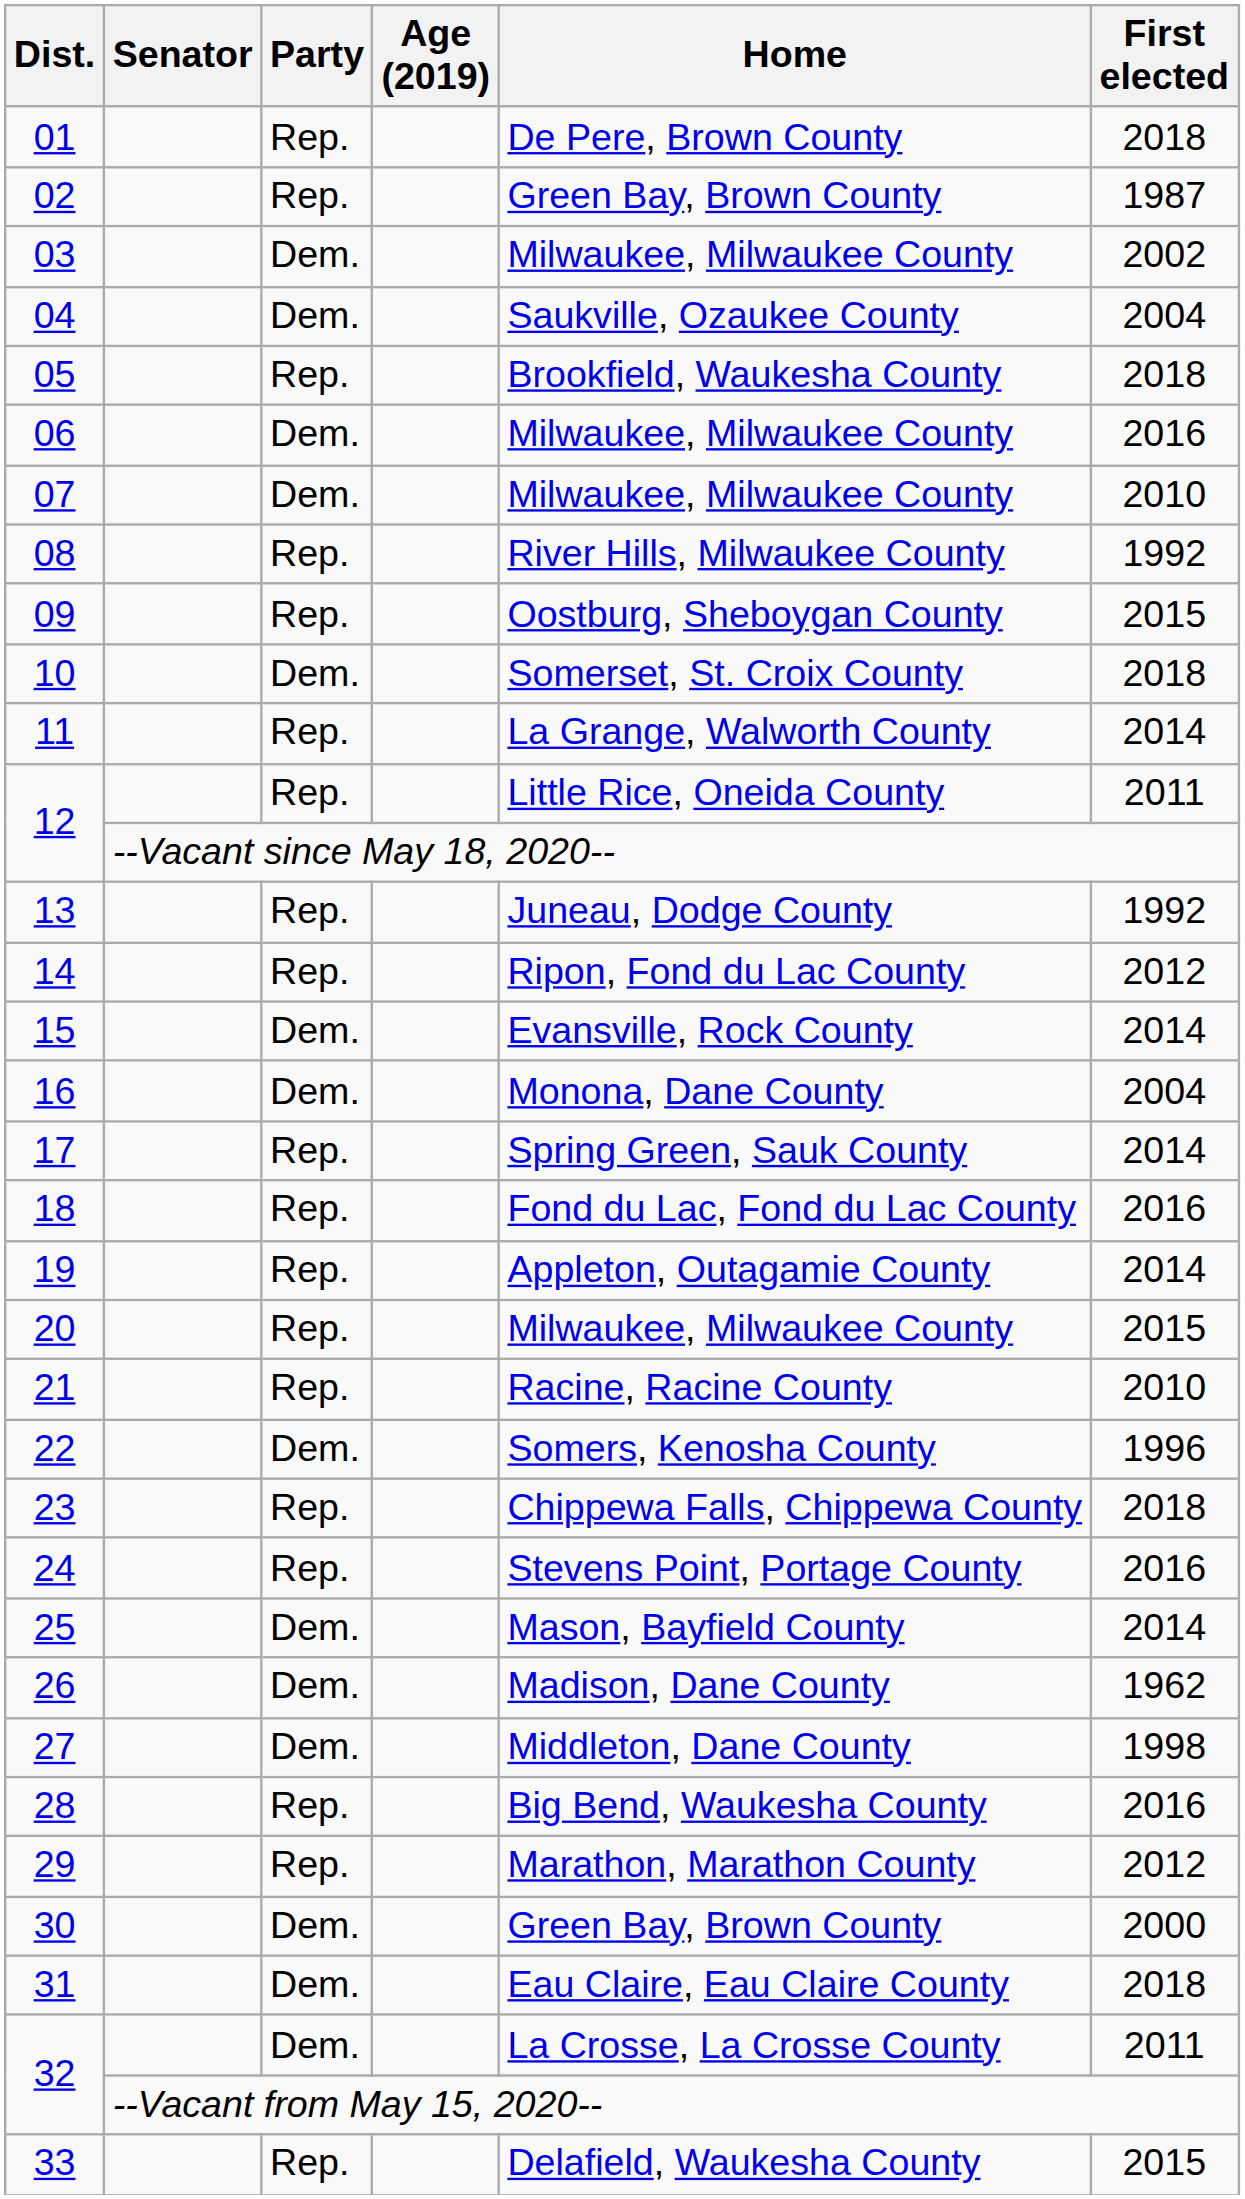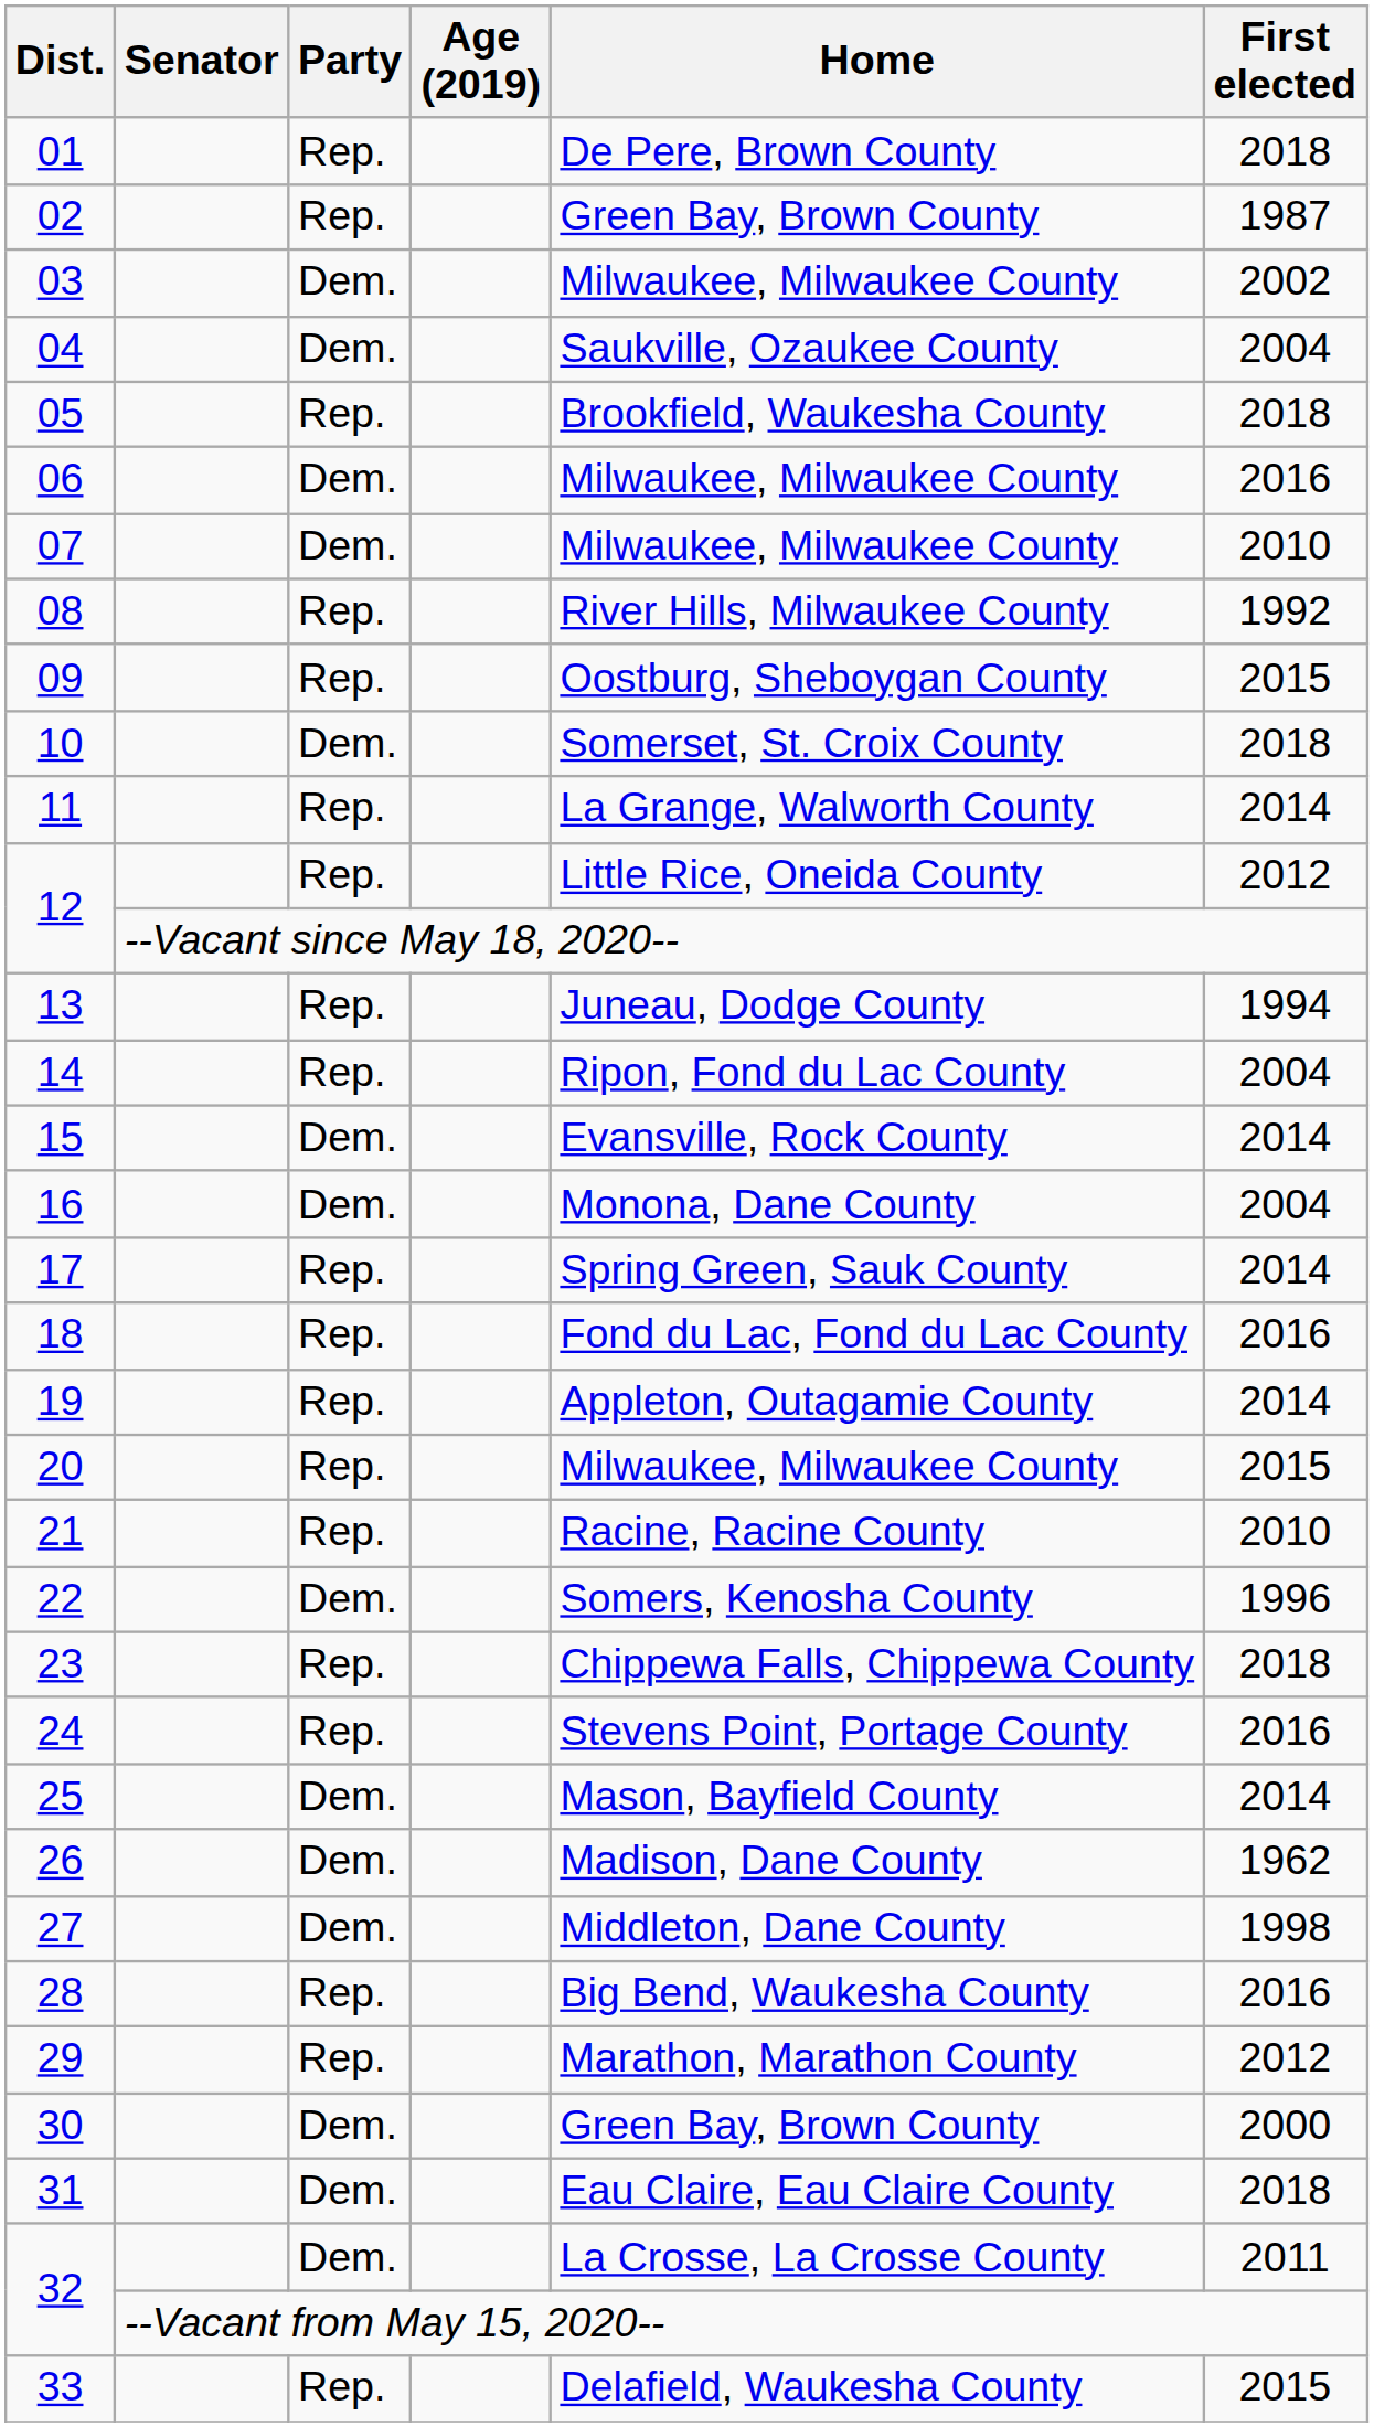 <table class="wikitable sortable">
 <tr>
 <th>Dist.</th>
 <th>Senator</th>
 <th>Party</th>
 <th>Age<br>(2019)</th>
 <th>Home</th>
 <th>First<br>elected</th>
 </tr>
 <tr>
 <td align="center"><a href='#'>01</a></td>
 <td></td>
 <td>Rep.</td>
 <td align="center"></td>
 <td><a href='#'>De Pere</a>, <a href='#'>Brown County</a></td>
 <td align="center">2018</td>
 </tr>
 <tr>
 <td align="center"><a href='#'>02</a></td>
 <td></td>
 <td>Rep.</td>
 <td align="center"></td>
 <td><a href='#'>Green Bay</a>, <a href='#'>Brown County</a></td>
 <td align="center">1987</td>
 </tr>
 <tr>
 <td align="center"><a href='#'>03</a></td>
 <td></td>
 <td>Dem.</td>
 <td align="center"></td>
 <td><a href='#'>Milwaukee</a>, <a href='#'>Milwaukee County</a></td>
 <td align="center">2002</td>
 </tr>
 <tr>
 <td align="center"><a href='#'>04</a></td>
 <td></td>
 <td>Dem.</td>
 <td align="center"></td>
 <td><a href='#'>Saukville</a>, <a href='#'>Ozaukee County</a></td>
 <td align="center">2004</td>
 </tr>
 <tr>
 <td align="center"><a href='#'>05</a></td>
 <td></td>
 <td>Rep.</td>
 <td align="center"></td>
 <td><a href='#'>Brookfield</a>, <a href='#'>Waukesha County</a></td>
 <td align="center">2018</td>
 </tr>
 <tr>
 <td align="center"><a href='#'>06</a></td>
 <td></td>
 <td>Dem.</td>
 <td align="center"></td>
 <td><a href='#'>Milwaukee</a>, <a href='#'>Milwaukee County</a></td>
 <td align="center">2016</td>
 </tr>
 <tr>
 <td align="center"><a href='#'>07</a></td>
 <td></td>
 <td>Dem.</td>
 <td align="center"></td>
 <td><a href='#'>Milwaukee</a>, <a href='#'>Milwaukee County</a></td>
 <td align="center">2010</td>
 </tr>
 <tr>
 <td align="center"><a href='#'>08</a></td>
 <td></td>
 <td>Rep.</td>
 <td align="center"></td>
 <td><a href='#'>River Hills</a>, <a href='#'>Milwaukee County</a></td>
 <td align="center">1992</td>
 </tr>
 <tr>
 <td align="center"><a href='#'>09</a></td>
 <td></td>
 <td>Rep.</td>
 <td align="center"></td>
 <td><a href='#'>Oostburg</a>, <a href='#'>Sheboygan County</a></td>
 <td align="center">2015</td>
 </tr>
 <tr>
 <td align="center"><a href='#'>10</a></td>
 <td></td>
 <td>Dem.</td>
 <td align="center"></td>
 <td><a href='#'>Somerset</a>, <a href='#'>St. Croix County</a></td>
 <td align="center">2018</td>
 </tr>
 <tr>
 <td align="center"><a href='#'>11</a></td>
 <td></td>
 <td>Rep.</td>
 <td align="center"></td>
 <td><a href='#'>La Grange</a>, <a href='#'>Walworth County</a></td>
 <td align="center">2014</td>
 </tr>
 <tr>
 <td rowspan="2" align="center"><a href='#'>12</a></td>
 <td> </td>
 <td>Rep.</td>
 <td align="center"></td>
 <td><a href='#'>Little Rice</a>, <a href='#'>Oneida County</a></td>
-<td align="center">2011</td>
+<td align="center">2012</td>
 </tr>
 <tr>
 <td colspan="5"><em>--Vacant since May 18, 2020--</em></td>
 </tr>
 <tr>
 <td align="center"><a href='#'>13</a></td>
 <td></td>
 <td>Rep.</td>
 <td align="center"></td>
 <td><a href='#'>Juneau</a>, <a href='#'>Dodge County</a></td>
-<td align="center">1992</td>
+<td align="center">1994</td>
 </tr>
 <tr>
 <td align="center"><a href='#'>14</a></td>
 <td></td>
 <td>Rep.</td>
 <td align="center"></td>
 <td><a href='#'>Ripon</a>, <a href='#'>Fond du Lac County</a></td>
-<td align="center">2012</td>
+<td align="center">2004</td>
 </tr>
 <tr>
 <td align="center"><a href='#'>15</a></td>
 <td></td>
 <td>Dem.</td>
 <td align="center"></td>
 <td><a href='#'>Evansville</a>, <a href='#'>Rock County</a></td>
 <td align="center">2014</td>
 </tr>
 <tr>
 <td align="center"><a href='#'>16</a></td>
 <td></td>
 <td>Dem.</td>
 <td align="center"></td>
 <td><a href='#'>Monona</a>, <a href='#'>Dane County</a></td>
 <td align="center">2004</td>
 </tr>
 <tr>
 <td align="center"><a href='#'>17</a></td>
 <td></td>
 <td>Rep.</td>
 <td align="center"></td>
 <td><a href='#'>Spring Green</a>, <a href='#'>Sauk County</a></td>
 <td align="center">2014</td>
 </tr>
 <tr>
 <td align="center"><a href='#'>18</a></td>
 <td></td>
 <td>Rep.</td>
 <td align="center"></td>
 <td><a href='#'>Fond du Lac</a>, <a href='#'>Fond du Lac County</a></td>
 <td align="center">2016</td>
 </tr>
 <tr>
 <td align="center"><a href='#'>19</a></td>
 <td></td>
 <td>Rep.</td>
 <td align="center"></td>
 <td><a href='#'>Appleton</a>, <a href='#'>Outagamie County</a></td>
 <td align="center">2014</td>
 </tr>
 <tr>
 <td align="center"><a href='#'>20</a></td>
 <td></td>
 <td>Rep.</td>
 <td align="center"></td>
 <td><a href='#'>Milwaukee</a>, <a href='#'>Milwaukee County</a></td>
 <td align="center">2015</td>
 </tr>
 <tr>
 <td align="center"><a href='#'>21</a></td>
 <td></td>
 <td>Rep.</td>
 <td align="center"></td>
 <td><a href='#'>Racine</a>, <a href='#'>Racine County</a></td>
 <td align="center">2010</td>
 </tr>
 <tr>
 <td align="center"><a href='#'>22</a></td>
 <td></td>
 <td>Dem.</td>
 <td align="center"></td>
 <td><a href='#'>Somers</a>, <a href='#'>Kenosha County</a></td>
 <td align="center">1996</td>
 </tr>
 <tr>
 <td align="center"><a href='#'>23</a></td>
 <td></td>
 <td>Rep.</td>
 <td align="center"></td>
 <td><a href='#'>Chippewa Falls</a>, <a href='#'>Chippewa County</a></td>
 <td align="center">2018</td>
 </tr>
 <tr>
 <td align="center"><a href='#'>24</a></td>
 <td></td>
 <td>Rep.</td>
 <td align="center"></td>
 <td><a href='#'>Stevens Point</a>, <a href='#'>Portage County</a></td>
 <td align="center">2016</td>
 </tr>
 <tr>
 <td align="center"><a href='#'>25</a></td>
 <td></td>
 <td>Dem.</td>
 <td align="center"></td>
 <td><a href='#'>Mason</a>, <a href='#'>Bayfield County</a></td>
 <td align="center">2014</td>
 </tr>
 <tr>
 <td align="center"><a href='#'>26</a></td>
 <td></td>
 <td>Dem.</td>
 <td align="center"></td>
 <td><a href='#'>Madison</a>, <a href='#'>Dane County</a></td>
 <td align="center">1962</td>
 </tr>
 <tr>
 <td align="center"><a href='#'>27</a></td>
 <td></td>
 <td>Dem.</td>
 <td align="center"></td>
 <td><a href='#'>Middleton</a>, <a href='#'>Dane County</a></td>
 <td align="center">1998</td>
 </tr>
 <tr>
 <td align="center"><a href='#'>28</a></td>
 <td></td>
 <td>Rep.</td>
 <td align="center"></td>
 <td><a href='#'>Big Bend</a>, <a href='#'>Waukesha County</a></td>
 <td align="center">2016</td>
 </tr>
 <tr>
 <td align="center"><a href='#'>29</a></td>
 <td></td>
 <td>Rep.</td>
 <td align="center"></td>
 <td><a href='#'>Marathon</a>, <a href='#'>Marathon County</a></td>
 <td align="center">2012</td>
 </tr>
 <tr>
 <td align="center"><a href='#'>30</a></td>
 <td></td>
 <td>Dem.</td>
 <td align="center"></td>
 <td><a href='#'>Green Bay</a>, <a href='#'>Brown County</a></td>
 <td align="center">2000</td>
 </tr>
 <tr>
 <td align="center"><a href='#'>31</a></td>
 <td></td>
 <td>Dem.</td>
 <td align="center"></td>
 <td><a href='#'>Eau Claire</a>, <a href='#'>Eau Claire County</a></td>
 <td align="center">2018</td>
 </tr>
 <tr>
 <td rowspan="2" align="center"><a href='#'>32</a></td>
 <td> </td>
 <td>Dem.</td>
 <td align="center"></td>
 <td><a href='#'>La Crosse</a>, <a href='#'>La Crosse County</a></td>
 <td align="center">2011</td>
 </tr>
 <tr>
 <td colspan="5"><em>--Vacant from May 15, 2020--</em></td>
 </tr>
 <tr>
 <td align="center"><a href='#'>33</a></td>
 <td></td>
 <td>Rep.</td>
 <td align="center"></td>
 <td><a href='#'>Delafield</a>, <a href='#'>Waukesha County</a></td>
 <td align="center">2015</td>
 </tr>
 </table>
